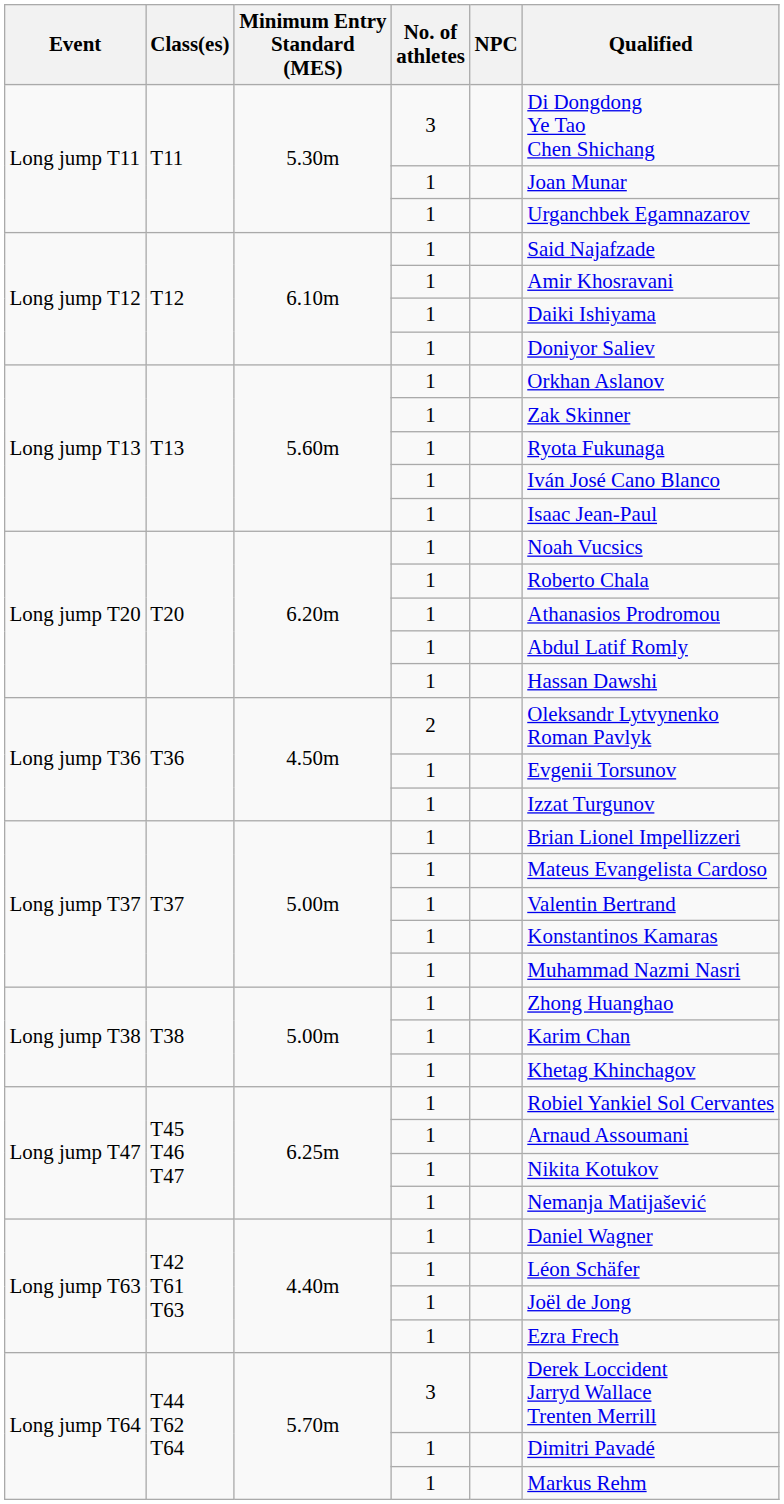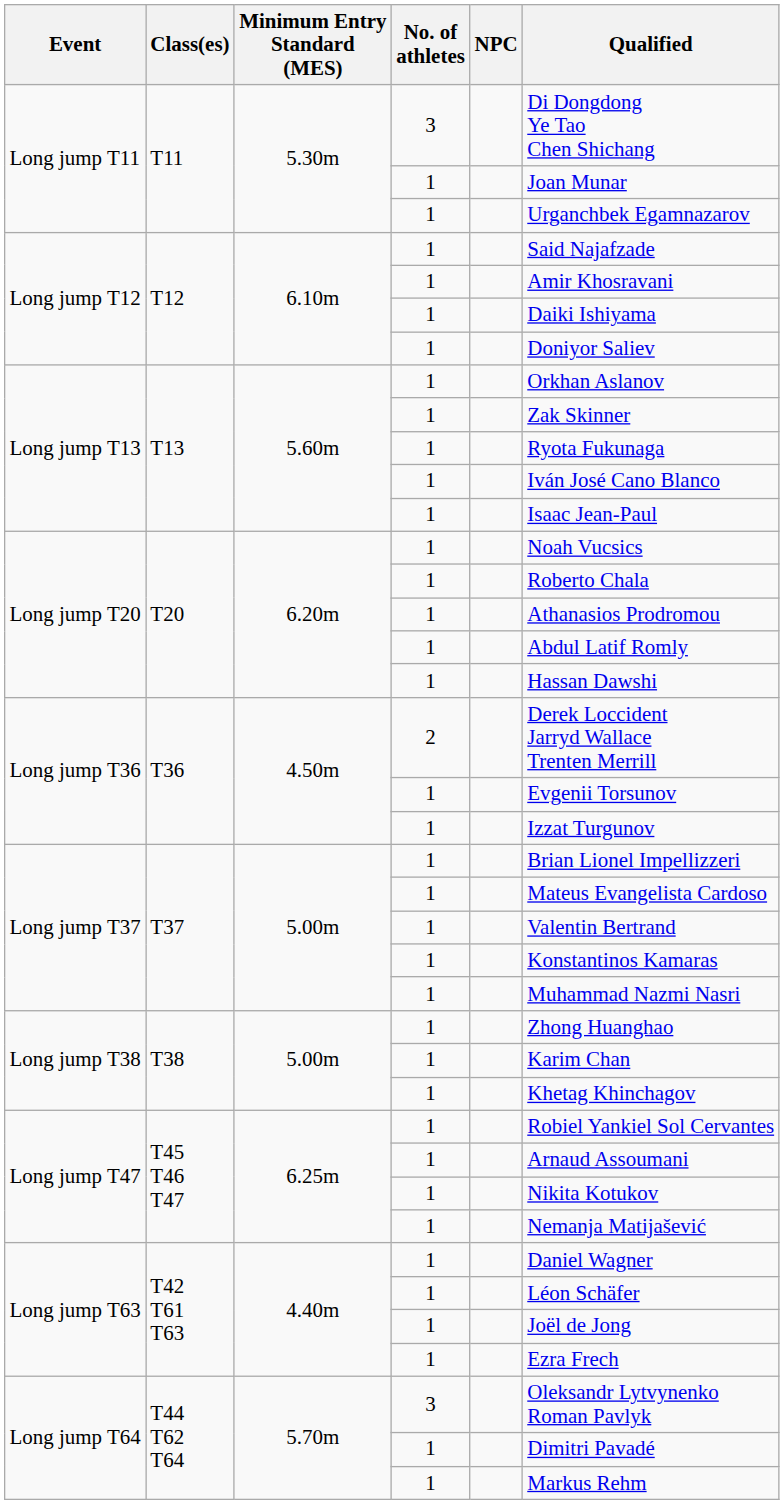 <table class="wikitable">
 <tr>
 <th>Event</th>
 <th>Class(es)</th>
 <th>Minimum Entry<br>Standard<br>(MES)</th>
 <th>No. of<br>athletes</th>
 <th>NPC</th>
 <th>Qualified</th>
 </tr>
 <tr>
 <td rowspan=3>Long jump T11</td>
 <td rowspan=3>T11</td>
 <td rowspan=3 align=center>5.30m</td>
 <td align=center>3</td>
 <td></td>
 <td><a href='#'>Di Dongdong</a><br><a href='#'>Ye Tao</a><br><a href='#'>Chen Shichang</a></td>
 </tr>
 <tr>
 <td align=center>1</td>
 <td></td>
 <td><a href='#'>Joan Munar</a></td>
 </tr>
 <tr>
 <td align=center>1</td>
 <td></td>
 <td><a href='#'>Urganchbek Egamnazarov</a></td>
 </tr>
 <tr>
 <td rowspan=4>Long jump T12</td>
 <td rowspan=4>T12</td>
 <td rowspan=4 align=center>6.10m</td>
 <td align=center>1</td>
 <td></td>
 <td><a href='#'>Said Najafzade</a></td>
 </tr>
 <tr>
 <td align=center>1</td>
 <td></td>
 <td><a href='#'>Amir Khosravani</a></td>
 </tr>
 <tr>
 <td align=center>1</td>
 <td></td>
 <td><a href='#'>Daiki Ishiyama</a></td>
 </tr>
 <tr>
 <td align=center>1</td>
 <td></td>
 <td><a href='#'>Doniyor Saliev</a></td>
 </tr>
 <tr>
 <td rowspan=5>Long jump T13</td>
 <td rowspan=5>T13</td>
 <td rowspan=5 align=center>5.60m</td>
 <td align=center>1</td>
 <td></td>
 <td><a href='#'>Orkhan Aslanov</a></td>
 </tr>
 <tr>
 <td align=center>1</td>
 <td></td>
 <td><a href='#'>Zak Skinner</a></td>
 </tr>
 <tr>
 <td align=center>1</td>
 <td></td>
 <td><a href='#'>Ryota Fukunaga</a></td>
 </tr>
 <tr>
 <td align=center>1</td>
 <td></td>
 <td><a href='#'>Iván José Cano Blanco</a></td>
 </tr>
 <tr>
 <td align=center>1</td>
 <td></td>
 <td><a href='#'>Isaac Jean-Paul</a></td>
 </tr>
 <tr>
 <td rowspan=5>Long jump T20</td>
 <td rowspan=5>T20</td>
 <td rowspan=5 align=center>6.20m</td>
 <td align=center>1</td>
 <td></td>
 <td><a href='#'>Noah Vucsics</a></td>
 </tr>
 <tr>
 <td align=center>1</td>
 <td></td>
 <td><a href='#'>Roberto Chala</a></td>
 </tr>
 <tr>
 <td align=center>1</td>
 <td></td>
 <td><a href='#'>Athanasios Prodromou</a></td>
 </tr>
 <tr>
 <td align=center>1</td>
 <td></td>
 <td><a href='#'>Abdul Latif Romly</a></td>
 </tr>
 <tr>
 <td align=center>1</td>
 <td></td>
 <td><a href='#'>Hassan Dawshi</a></td>
 </tr>
 <tr>
 <td rowspan=3>Long jump T36</td>
 <td rowspan=3>T36</td>
 <td rowspan=3 align=center>4.50m</td>
 <td align=center>2</td>
 <td></td>
-<td><a href='#'>Oleksandr Lytvynenko</a><br><a href='#'>Roman Pavlyk</a></td>
+<td><a href='#'>Derek Loccident</a><br><a href='#'>Jarryd Wallace</a><br><a href='#'>Trenten Merrill</a></td>
 </tr>
 <tr>
 <td align=center>1</td>
 <td></td>
 <td><a href='#'>Evgenii Torsunov</a></td>
 </tr>
 <tr>
 <td align=center>1</td>
 <td></td>
 <td><a href='#'>Izzat Turgunov</a></td>
 </tr>
 <tr>
 <td rowspan=5>Long jump T37</td>
 <td rowspan=5>T37</td>
 <td rowspan=5 align=center>5.00m</td>
 <td align=center>1</td>
 <td></td>
 <td><a href='#'>Brian Lionel Impellizzeri</a></td>
 </tr>
 <tr>
 <td align=center>1</td>
 <td></td>
 <td><a href='#'>Mateus Evangelista Cardoso</a></td>
 </tr>
 <tr>
 <td align=center>1</td>
 <td></td>
 <td><a href='#'>Valentin Bertrand</a></td>
 </tr>
 <tr>
 <td align=center>1</td>
 <td></td>
 <td><a href='#'>Konstantinos Kamaras</a></td>
 </tr>
 <tr>
 <td align=center>1</td>
 <td></td>
 <td><a href='#'>Muhammad Nazmi Nasri</a></td>
 </tr>
 <tr>
 <td rowspan=3>Long jump T38</td>
 <td rowspan=3>T38</td>
 <td rowspan=3 align=center>5.00m</td>
 <td align=center>1</td>
 <td></td>
 <td><a href='#'>Zhong Huanghao</a></td>
 </tr>
 <tr>
 <td align=center>1</td>
 <td></td>
 <td><a href='#'>Karim Chan</a></td>
 </tr>
 <tr>
 <td align=center>1</td>
 <td></td>
 <td><a href='#'>Khetag Khinchagov</a></td>
 </tr>
 <tr>
 <td rowspan=4>Long jump T47</td>
 <td rowspan=4>T45<br>T46<br>T47</td>
 <td rowspan=4 align=center>6.25m</td>
 <td align=center>1</td>
 <td></td>
 <td><a href='#'>Robiel Yankiel Sol Cervantes</a></td>
 </tr>
 <tr>
 <td align=center>1</td>
 <td></td>
 <td><a href='#'>Arnaud Assoumani</a></td>
 </tr>
 <tr>
 <td align=center>1</td>
 <td></td>
 <td><a href='#'>Nikita Kotukov</a></td>
 </tr>
 <tr>
 <td align=center>1</td>
 <td></td>
 <td><a href='#'>Nemanja Matijašević</a></td>
 </tr>
 <tr>
 <td rowspan=4>Long jump T63</td>
 <td rowspan=4>T42<br>T61<br>T63</td>
 <td rowspan=4 align=center>4.40m</td>
 <td align=center>1</td>
 <td></td>
 <td><a href='#'>Daniel Wagner</a></td>
 </tr>
 <tr>
 <td align=center>1</td>
 <td></td>
 <td><a href='#'>Léon Schäfer</a></td>
 </tr>
 <tr>
 <td align=center>1</td>
 <td></td>
 <td><a href='#'>Joël de Jong</a></td>
 </tr>
 <tr>
 <td align=center>1</td>
 <td></td>
 <td><a href='#'>Ezra Frech</a></td>
 </tr>
 <tr>
 <td rowspan=3>Long jump T64</td>
 <td rowspan=3>T44<br>T62<br>T64</td>
 <td rowspan=3 align=center>5.70m</td>
 <td align=center>3</td>
 <td></td>
-<td><a href='#'>Derek Loccident</a><br><a href='#'>Jarryd Wallace</a><br><a href='#'>Trenten Merrill</a></td>
+<td><a href='#'>Oleksandr Lytvynenko</a><br><a href='#'>Roman Pavlyk</a></td>
 </tr>
 <tr>
 <td align=center>1</td>
 <td></td>
 <td><a href='#'>Dimitri Pavadé</a></td>
 </tr>
 <tr>
 <td align=center>1</td>
 <td></td>
 <td><a href='#'>Markus Rehm</a></td>
 </tr>
 </table>
